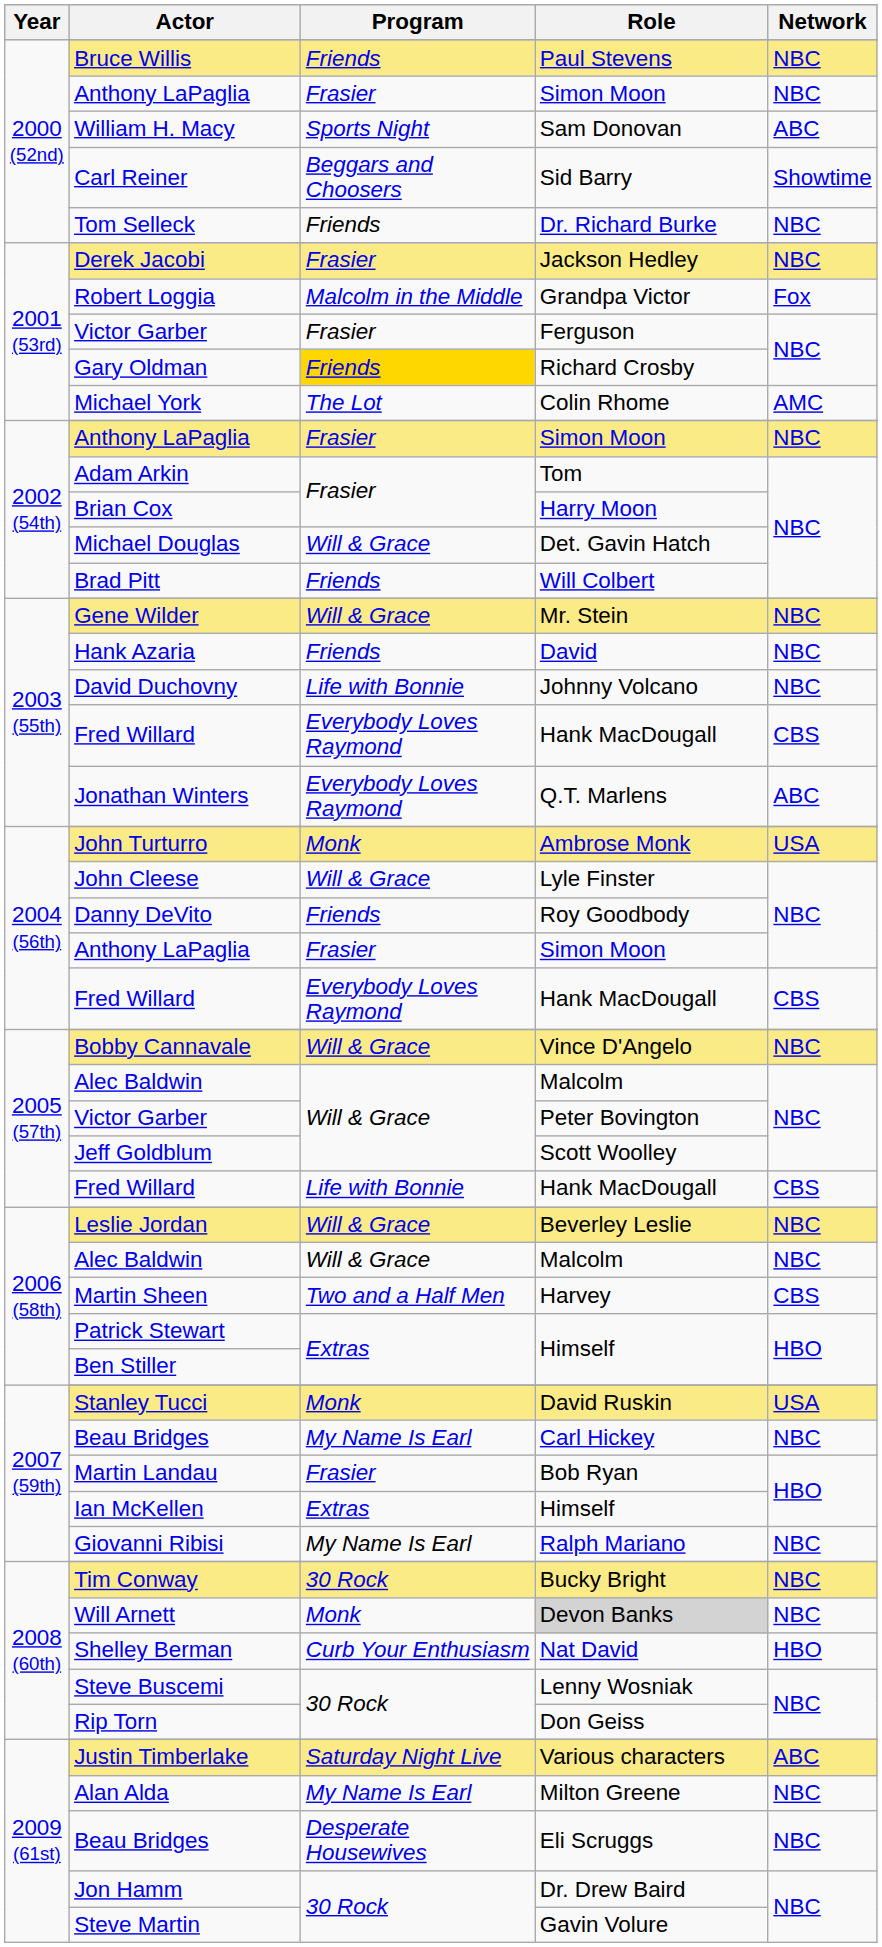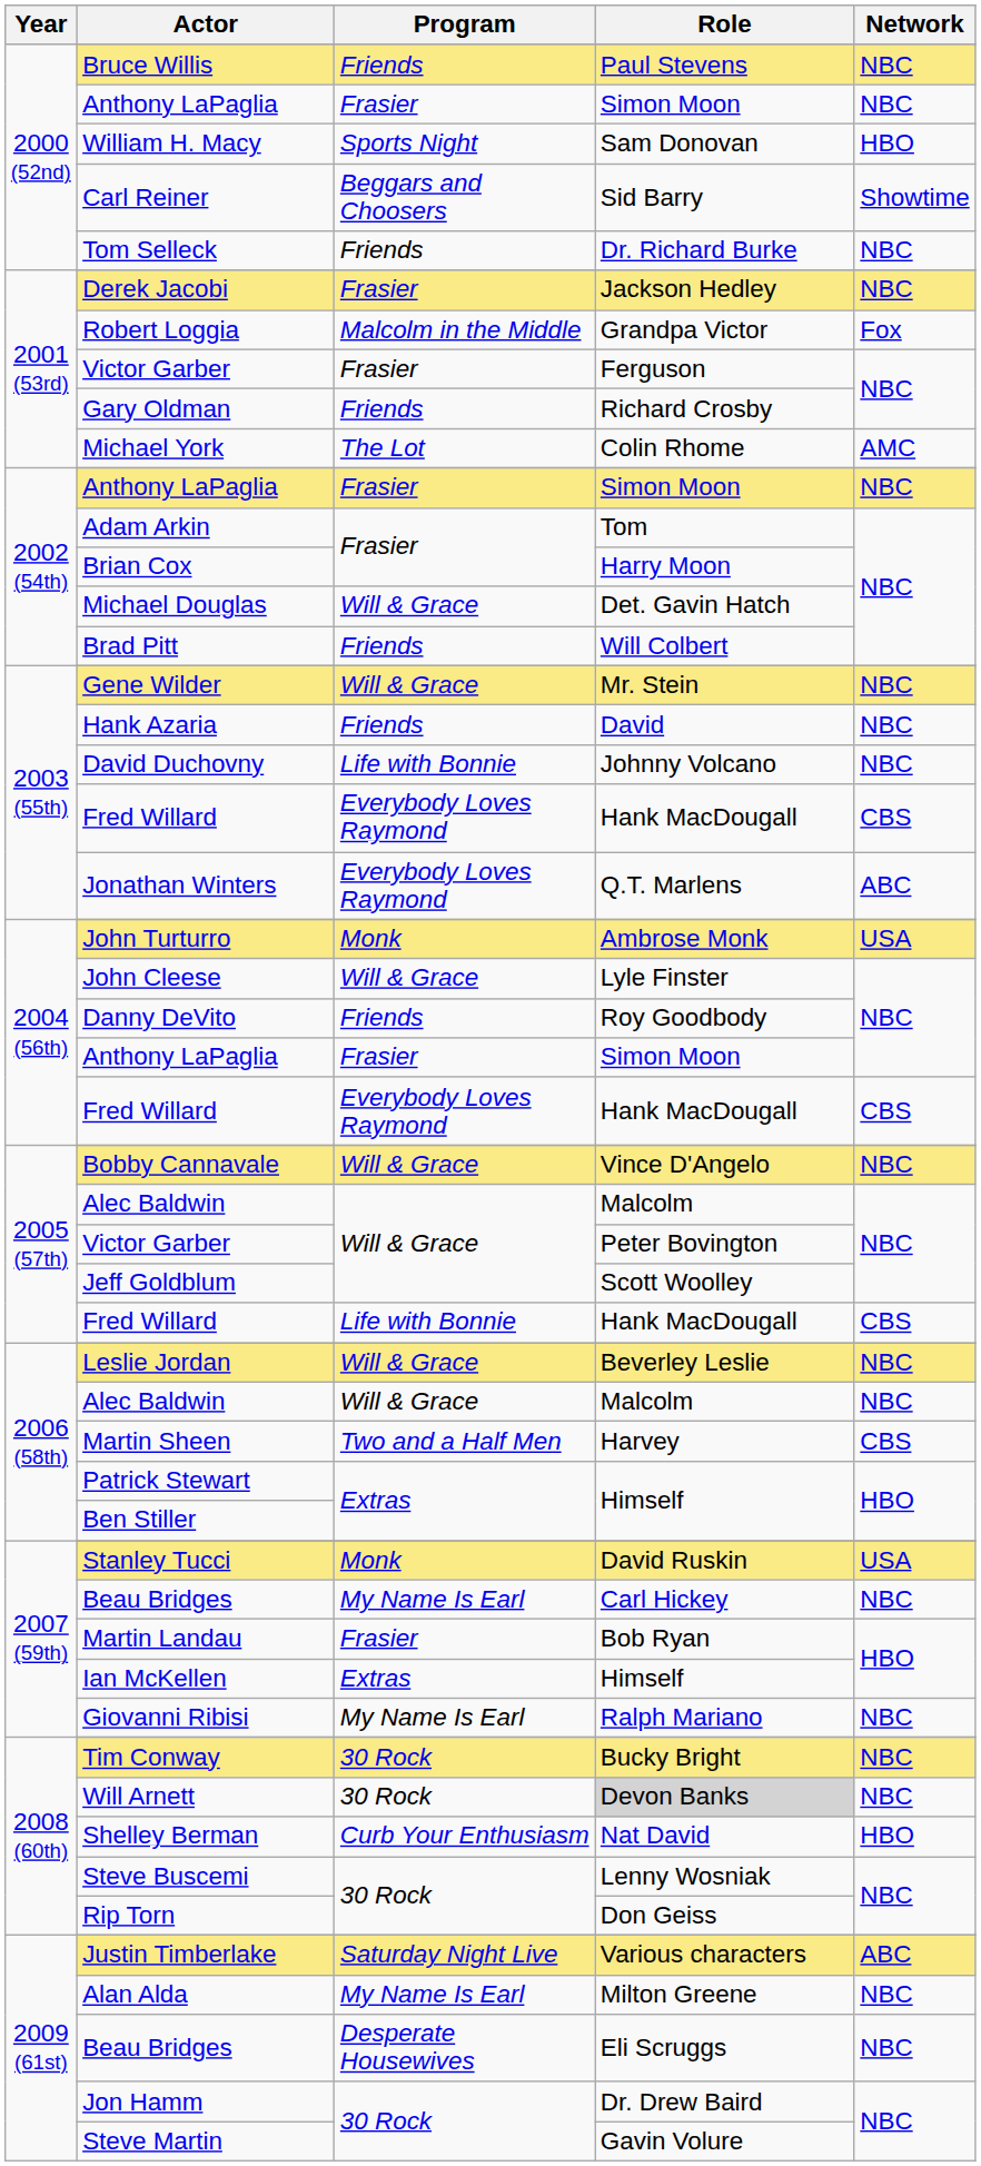 <table class="wikitable" style="width:100%">
 <tr bgcolor="#bebebe">
 <th width="5%">Year</th>
 <th width="30%">Actor</th>
 <th width="30%">Program</th>
 <th width="30%">Role</th>
 <th width="5%">Network</th>
 </tr>
 <tr>
 <td rowspan=6 style="text-align:center"><a href='#'>2000</a><br><small><a href='#'>(52nd)</a></small></td>
 </tr>
 <tr style="background:#FAEB86">
 <td><a href='#'>Bruce Willis</a></td>
 <td><em><a href='#'>Friends</a></em></td>
 <td><a href='#'>Paul Stevens</a></td>
 <td><a href='#'>NBC</a></td>
 </tr>
 <tr>
 <td><a href='#'>Anthony LaPaglia</a></td>
 <td><em><a href='#'>Frasier</a></em></td>
 <td><a href='#'>Simon Moon</a></td>
 <td><a href='#'>NBC</a></td>
 </tr>
 <tr>
 <td><a href='#'>William H. Macy</a></td>
 <td><em><a href='#'>Sports Night</a></em></td>
 <td>Sam Donovan</td>
-<td><a href='#'>ABC</a></td>
+<td><a href='#'>HBO</a></td>
 </tr>
 <tr>
 <td><a href='#'>Carl Reiner</a></td>
 <td><em><a href='#'>Beggars and Choosers</a></em></td>
 <td>Sid Barry</td>
 <td><a href='#'>Showtime</a></td>
 </tr>
 <tr>
 <td><a href='#'>Tom Selleck</a></td>
 <td><em>Friends</em></td>
 <td><a href='#'>Dr. Richard Burke</a></td>
 <td><a href='#'>NBC</a></td>
 </tr>
 <tr>
 <td rowspan=6 style="text-align:center"><a href='#'>2001</a><br><small><a href='#'>(53rd)</a></small></td>
 </tr>
 <tr style="background:#FAEB86">
 <td><a href='#'>Derek Jacobi</a></td>
 <td><em><a href='#'>Frasier</a></em></td>
 <td>Jackson Hedley</td>
 <td><a href='#'>NBC</a></td>
 </tr>
 <tr>
 <td><a href='#'>Robert Loggia</a></td>
 <td><em><a href='#'>Malcolm in the Middle</a></em></td>
 <td>Grandpa Victor</td>
 <td><a href='#'>Fox</a></td>
 </tr>
 <tr>
 <td><a href='#'>Victor Garber</a></td>
 <td><em>Frasier</em></td>
 <td>Ferguson</td>
 <td rowspan="2"><a href='#'>NBC</a></td>
 </tr>
 <tr>
 <td><a href='#'>Gary Oldman</a></td>
-<td style="background: gold;"><em><a href='#'>Friends</a></em></td>
+<td><em><a href='#'>Friends</a></em></td>
 <td>Richard Crosby</td>
 </tr>
 <tr>
 <td><a href='#'>Michael York</a></td>
 <td><em><a href='#'>The Lot</a></em></td>
 <td>Colin Rhome</td>
 <td><a href='#'>AMC</a></td>
 </tr>
 <tr>
 <td rowspan=6 style="text-align:center"><a href='#'>2002</a><br><small><a href='#'>(54th)</a></small></td>
 </tr>
 <tr style="background:#FAEB86">
 <td><a href='#'>Anthony LaPaglia</a></td>
 <td><em><a href='#'>Frasier</a></em></td>
 <td><a href='#'>Simon Moon</a></td>
 <td><a href='#'>NBC</a></td>
 </tr>
 <tr>
 <td><a href='#'>Adam Arkin</a></td>
 <td rowspan=2><em>Frasier</em></td>
 <td>Tom</td>
 <td rowspan=4><a href='#'>NBC</a></td>
 </tr>
 <tr>
 <td><a href='#'>Brian Cox</a></td>
 <td><a href='#'>Harry Moon</a></td>
 </tr>
 <tr>
 <td><a href='#'>Michael Douglas</a></td>
 <td><em><a href='#'>Will & Grace</a></em></td>
 <td>Det. Gavin Hatch</td>
 </tr>
 <tr>
 <td><a href='#'>Brad Pitt</a></td>
 <td><em><a href='#'>Friends</a></em></td>
 <td><a href='#'>Will Colbert</a></td>
 </tr>
 <tr>
 <td rowspan=6 style="text-align:center"><a href='#'>2003</a><br><small><a href='#'>(55th)</a></small></td>
 </tr>
 <tr style="background:#FAEB86">
 <td><a href='#'>Gene Wilder</a></td>
 <td><em><a href='#'>Will & Grace</a></em></td>
 <td>Mr. Stein</td>
 <td><a href='#'>NBC</a></td>
 </tr>
 <tr>
 <td><a href='#'>Hank Azaria</a></td>
 <td><em><a href='#'>Friends</a></em></td>
 <td><a href='#'>David</a></td>
 <td><a href='#'>NBC</a></td>
 </tr>
 <tr>
 <td><a href='#'>David Duchovny</a></td>
 <td><em><a href='#'>Life with Bonnie</a></em></td>
 <td>Johnny Volcano</td>
 <td><a href='#'>NBC</a></td>
 </tr>
 <tr>
 <td><a href='#'>Fred Willard</a></td>
 <td><em><a href='#'>Everybody Loves Raymond</a></em></td>
 <td>Hank MacDougall</td>
 <td><a href='#'>CBS</a></td>
 </tr>
 <tr>
 <td><a href='#'>Jonathan Winters</a></td>
 <td><em><a href='#'>Everybody Loves Raymond</a></em></td>
 <td>Q.T. Marlens</td>
 <td><a href='#'>ABC</a></td>
 </tr>
 <tr>
 <td rowspan=6 style="text-align:center"><a href='#'>2004</a><br><small><a href='#'>(56th)</a></small></td>
 </tr>
 <tr style="background:#FAEB86">
 <td><a href='#'>John Turturro</a></td>
 <td><em><a href='#'>Monk</a></em></td>
 <td><a href='#'>Ambrose Monk</a></td>
 <td><a href='#'>USA</a></td>
 </tr>
 <tr>
 <td><a href='#'>John Cleese</a></td>
 <td><em><a href='#'>Will & Grace</a></em></td>
 <td>Lyle Finster</td>
 <td rowspan=3><a href='#'>NBC</a></td>
 </tr>
 <tr>
 <td><a href='#'>Danny DeVito</a></td>
 <td><em><a href='#'>Friends</a></em></td>
 <td>Roy Goodbody</td>
 </tr>
 <tr>
 <td><a href='#'>Anthony LaPaglia</a></td>
 <td><em><a href='#'>Frasier</a></em></td>
 <td><a href='#'>Simon Moon</a></td>
 </tr>
 <tr>
 <td><a href='#'>Fred Willard</a></td>
 <td><em><a href='#'>Everybody Loves Raymond</a></em></td>
 <td>Hank MacDougall</td>
 <td><a href='#'>CBS</a></td>
 </tr>
 <tr>
 <td rowspan=6 style="text-align:center"><a href='#'>2005</a><br><small><a href='#'>(57th)</a></small></td>
 </tr>
 <tr style="background:#FAEB86">
 <td><a href='#'>Bobby Cannavale</a></td>
 <td><em><a href='#'>Will & Grace</a></em></td>
 <td>Vince D'Angelo</td>
 <td><a href='#'>NBC</a></td>
 </tr>
 <tr>
 <td><a href='#'>Alec Baldwin</a></td>
 <td rowspan=3><em>Will & Grace</em></td>
 <td>Malcolm</td>
 <td rowspan=3><a href='#'>NBC</a></td>
 </tr>
 <tr>
 <td><a href='#'>Victor Garber</a></td>
 <td>Peter Bovington</td>
 </tr>
 <tr>
 <td><a href='#'>Jeff Goldblum</a></td>
 <td>Scott Woolley</td>
 </tr>
 <tr>
 <td><a href='#'>Fred Willard</a></td>
 <td><em><a href='#'>Life with Bonnie</a></em></td>
 <td>Hank MacDougall</td>
 <td><a href='#'>CBS</a></td>
 </tr>
 <tr>
 <td rowspan=6 style="text-align:center"><a href='#'>2006</a><br><small><a href='#'>(58th)</a></small></td>
 </tr>
 <tr style="background:#FAEB86">
 <td><a href='#'>Leslie Jordan</a></td>
 <td><em><a href='#'>Will & Grace</a></em></td>
 <td>Beverley Leslie</td>
 <td><a href='#'>NBC</a></td>
 </tr>
 <tr>
 <td><a href='#'>Alec Baldwin</a></td>
 <td><em>Will & Grace</em></td>
 <td>Malcolm</td>
 <td><a href='#'>NBC</a></td>
 </tr>
 <tr>
 <td><a href='#'>Martin Sheen</a></td>
 <td><em><a href='#'>Two and a Half Men</a></em></td>
 <td>Harvey</td>
 <td><a href='#'>CBS</a></td>
 </tr>
 <tr>
 <td><a href='#'>Patrick Stewart</a></td>
 <td rowspan=2><em><a href='#'>Extras</a></em></td>
 <td rowspan=2>Himself</td>
 <td rowspan=2><a href='#'>HBO</a></td>
 </tr>
 <tr>
 <td><a href='#'>Ben Stiller</a></td>
 </tr>
 <tr>
 <td rowspan=6 style="text-align:center"><a href='#'>2007</a><br><small><a href='#'>(59th)</a></small></td>
 </tr>
 <tr style="background:#FAEB86">
 <td><a href='#'>Stanley Tucci</a></td>
 <td><em><a href='#'>Monk</a></em></td>
 <td>David Ruskin</td>
 <td><a href='#'>USA</a></td>
 </tr>
 <tr>
 <td><a href='#'>Beau Bridges</a></td>
 <td><em><a href='#'>My Name Is Earl</a></em></td>
 <td><a href='#'>Carl Hickey</a></td>
 <td><a href='#'>NBC</a></td>
 </tr>
 <tr>
 <td><a href='#'>Martin Landau</a></td>
 <td><em><a href='#'>Frasier</a></em></td>
 <td>Bob Ryan</td>
 <td rowspan=2><a href='#'>HBO</a></td>
 </tr>
 <tr>
 <td><a href='#'>Ian McKellen</a></td>
 <td><em><a href='#'>Extras</a></em></td>
 <td>Himself</td>
 </tr>
 <tr>
 <td><a href='#'>Giovanni Ribisi</a></td>
 <td><em>My Name Is Earl</em></td>
 <td><a href='#'>Ralph Mariano</a></td>
 <td><a href='#'>NBC</a></td>
 </tr>
 <tr>
 <td rowspan=6 style="text-align:center"><a href='#'>2008</a><br><small><a href='#'>(60th)</a></small></td>
 </tr>
 <tr style="background:#FAEB86">
 <td><a href='#'>Tim Conway</a></td>
 <td><em><a href='#'>30 Rock</a></em></td>
 <td>Bucky Bright</td>
 <td><a href='#'>NBC</a></td>
 </tr>
 <tr>
 <td><a href='#'>Will Arnett</a></td>
-<td><em><a href='#'>Monk</a></em></td>
+<td><em>30 Rock</em></td>
 <td style="background: lightgrey;">Devon Banks</td>
 <td><a href='#'>NBC</a></td>
 </tr>
 <tr>
 <td><a href='#'>Shelley Berman</a></td>
 <td><em><a href='#'>Curb Your Enthusiasm</a></em></td>
 <td><a href='#'>Nat David</a></td>
 <td><a href='#'>HBO</a></td>
 </tr>
 <tr>
 <td><a href='#'>Steve Buscemi</a></td>
 <td rowspan="2"><em>30 Rock</em></td>
 <td>Lenny Wosniak</td>
 <td rowspan="2"><a href='#'>NBC</a></td>
 </tr>
 <tr>
 <td><a href='#'>Rip Torn</a></td>
 <td>Don Geiss</td>
 </tr>
 <tr>
 <td rowspan=6 style="text-align:center"><a href='#'>2009</a><br><small><a href='#'>(61st)</a></small></td>
 </tr>
 <tr style="background:#FAEB86">
 <td><a href='#'>Justin Timberlake</a></td>
 <td><em><a href='#'>Saturday Night Live</a></em></td>
 <td>Various characters</td>
 <td><a href='#'>ABC</a></td>
 </tr>
 <tr>
 <td><a href='#'>Alan Alda</a></td>
 <td><em><a href='#'>My Name Is Earl</a></em></td>
 <td>Milton Greene</td>
 <td><a href='#'>NBC</a></td>
 </tr>
 <tr>
 <td><a href='#'>Beau Bridges</a></td>
 <td><em><a href='#'>Desperate Housewives</a></em></td>
 <td>Eli Scruggs</td>
 <td><a href='#'>NBC</a></td>
 </tr>
 <tr>
 <td><a href='#'>Jon Hamm</a></td>
 <td rowspan="2"><em><a href='#'>30 Rock</a></em></td>
 <td>Dr. Drew Baird</td>
 <td rowspan="2"><a href='#'>NBC</a></td>
 </tr>
 <tr>
 <td><a href='#'>Steve Martin</a></td>
 <td>Gavin Volure</td>
 </tr>
 </table>
